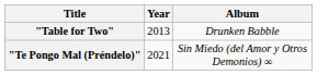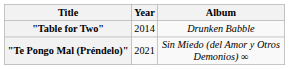 <table class="wikitable plainrowheaders" style="text-align:center;">
 <tr>
 <th scope="col" style="width:12em;">Title</th>
 <th scope="col" style="width:1em;">Year</th>
 <th scope="col" style="width:12em;">Album</th>
 </tr>
 <tr>
 <th scope="row">"Table for Two"</th>
-<td>2013</td>
+<td>2014</td>
 <td><em>Drunken Babble</em></td>
 </tr>
 <tr>
 <th scope="row">"Te Pongo Mal (Préndelo)"<br></th>
 <td>2021</td>
 <td><em>Sin Miedo (del Amor y Otros Demonios) ∞</em></td>
 </tr>
 </table>
